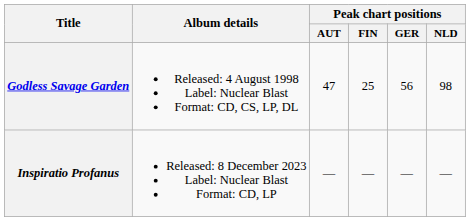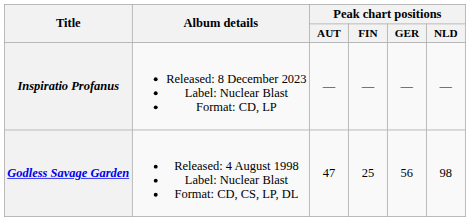 <table class="wikitable plainrowheaders" style="text-align:center;">
 <tr>
 <th scope="col" rowspan="2">Title</th>
 <th scope="col" rowspan="2">Album details</th>
 <th scope="col" colspan="4">Peak chart positions</th>
 </tr>
 <tr>
 <th scope="col" style="width:3em;font-size:90%;">AUT<br></th>
 <th scope="col" style="width:3em;font-size:90%;">FIN<br></th>
 <th scope="col" style="width:3em;font-size:90%;">GER<br></th>
 <th scope="col" style="width:3em;font-size:90%;">NLD<br></th>
 </tr>
 <tr>
+<th scope="row"><em>Inspiratio Profanus</em></th>
+<td><br><ul><li>Released: 8 December 2023</li><li>Label: Nuclear Blast</li><li>Format: CD, LP</li></ul></td>
+<td align="center">—</td>
+<td align="center">—</td>
+<td align="center">—</td>
+<td align="center">—</td>
+</tr>
+<tr>
 <th scope="row"><em><a href='#'>Godless Savage Garden</a></em></th>
 <td><br><ul><li>Released: 4 August 1998</li><li>Label: Nuclear Blast</li><li>Format: CD, CS, LP, DL</li></ul></td>
 <td align="center">47</td>
 <td align="center">25</td>
 <td align="center">56</td>
 <td align="center">98</td>
 </tr>
-<tr>
-<th scope="row"><em>Inspiratio Profanus</em></th>
-<td><br><ul><li>Released: 8 December 2023</li><li>Label: Nuclear Blast</li><li>Format: CD, LP</li></ul></td>
-<td align="center">—</td>
-<td align="center">—</td>
-<td align="center">—</td>
-<td align="center">—</td>
-</tr>
 </table>
